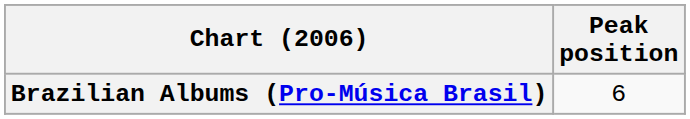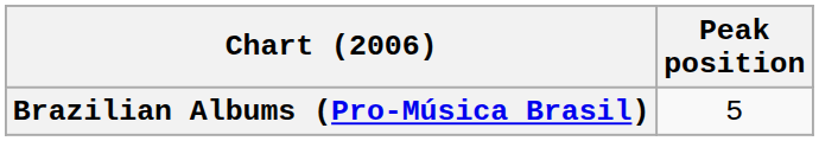 <table class="wikitable plainrowheaders">
 <tr>
 <th scope="col">Chart (2006)</th>
 <th scope="col">Peak<br> position</th>
 </tr>
 <tr>
 <th scope="row">Brazilian Albums (<a href='#'>Pro-Música Brasil</a>)</th>
-<td align="center">6</td>
+<td align="center">5</td>
 </tr>
 </table>
